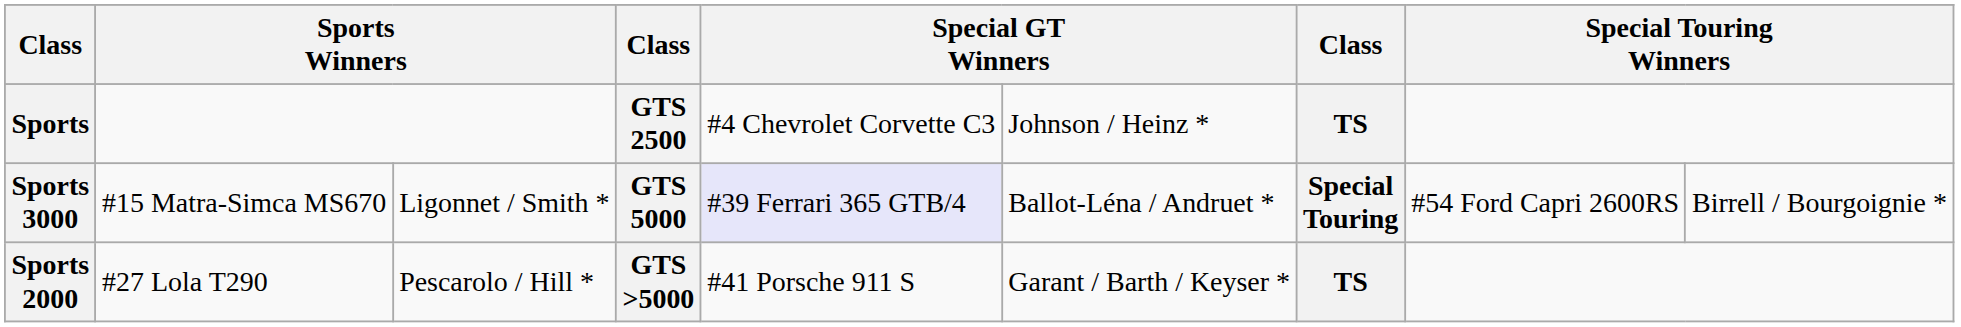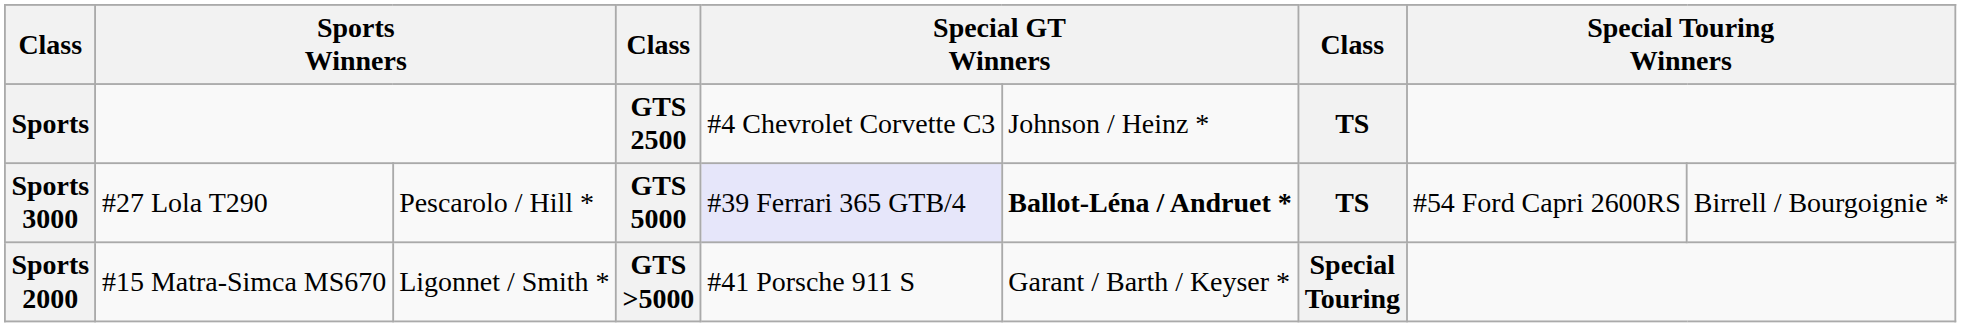 <table class="wikitable" style="font-size: 95%">
 <tr>
 <th>Class</th>
 <th colspan=2>Sports<br>Winners</th>
 <th>Class</th>
 <th colspan=2>Special GT<br>Winners</th>
 <th>Class</th>
 <th colspan=2>Special Touring<br>Winners</th>
 </tr>
 <tr>
 <th>Sports</th>
 <td colspan=2></td>
 <th>GTS <br> 2500</th>
 <td>#4 Chevrolet Corvette C3</td>
 <td>Johnson / Heinz *</td>
 <th>TS</th>
 <td colspan=2></td>
 </tr>
 <tr>
 <th>Sports<br> 3000</th>
-<td>#15 Matra-Simca MS670</td>
-<td>Ligonnet / Smith *</td>
+<td>#27 Lola T290</td>
+<td>Pescarolo / Hill *</td>
 <th>GTS<br> 5000</th>
 <td style="background: lavender;">#39 Ferrari 365 GTB/4</td>
-<td>Ballot-Léna / Andruet *</td>
-<th>Special<br>Touring</th>
+<td><strong>Ballot-Léna / Andruet *</strong></td>
+<th>TS</th>
 <td>#54 Ford Capri 2600RS</td>
 <td>Birrell / Bourgoignie *</td>
 </tr>
 <tr>
 <th>Sports<br> 2000</th>
-<td>#27 Lola T290</td>
-<td>Pescarolo / Hill *</td>
+<td>#15 Matra-Simca MS670</td>
+<td>Ligonnet / Smith *</td>
 <th>GTS<br> >5000</th>
 <td>#41 Porsche 911 S</td>
 <td>Garant / Barth / Keyser *</td>
-<th>TS</th>
+<th>Special<br>Touring</th>
 <td colspan=2></td>
 </tr>
 </table>
